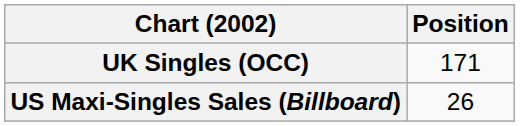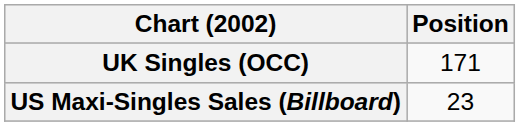 <table class="wikitable plainrowheaders" style="text-align:center">
 <tr>
 <th scope="col">Chart (2002)</th>
 <th scope="col">Position</th>
 </tr>
 <tr>
 <th scope="row">UK Singles (OCC)</th>
 <td>171</td>
 </tr>
 <tr>
 <th scope="row">US Maxi-Singles Sales (<em>Billboard</em>)</th>
-<td>26</td>
+<td>23</td>
 </tr>
 </table>
